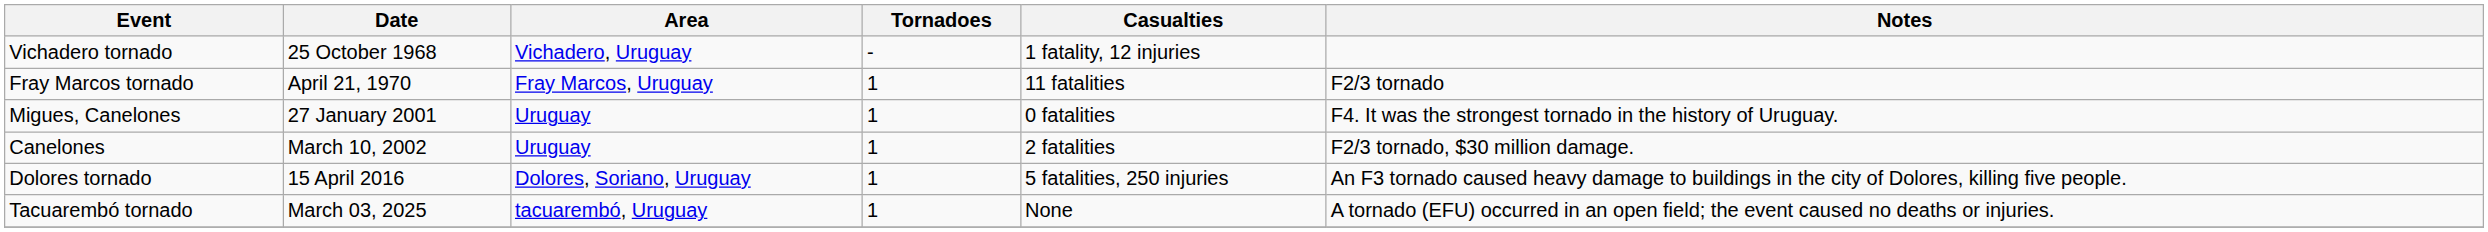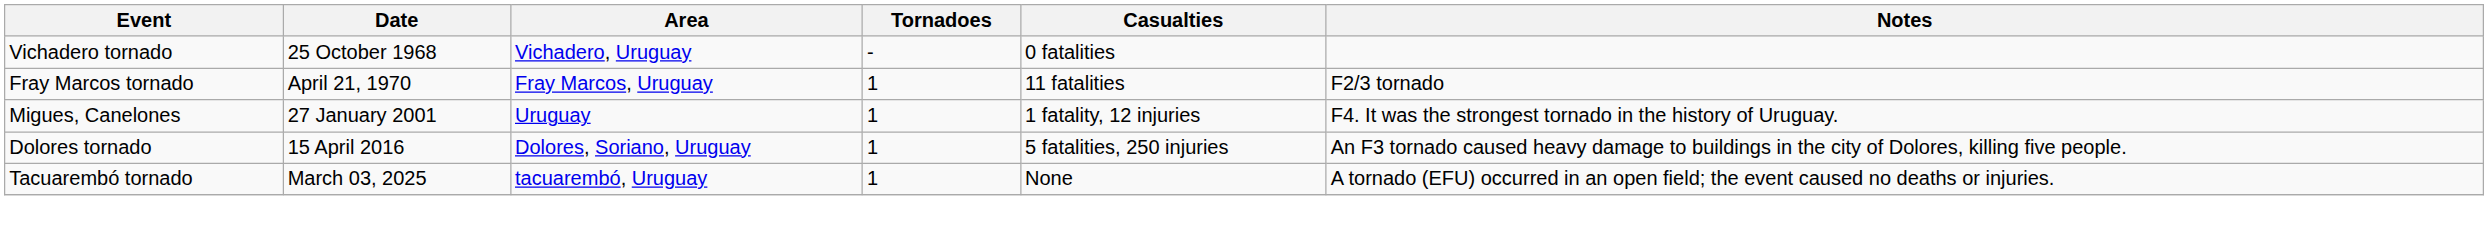 <table class="wikitable" style="width:100%;">
 <tr>
 <th>Event</th>
 <th>Date</th>
 <th>Area</th>
 <th>Tornadoes</th>
 <th>Casualties</th>
 <th>Notes</th>
 </tr>
 <tr>
 <td>Vichadero tornado</td>
 <td>25 October 1968</td>
 <td><a href='#'>Vichadero</a>, <a href='#'>Uruguay</a></td>
 <td>-</td>
-<td>1 fatality, 12 injuries</td>
+<td>0 fatalities</td>
 <td></td>
 </tr>
 <tr>
 <td>Fray Marcos tornado</td>
 <td>April 21, 1970</td>
 <td><a href='#'>Fray Marcos</a>, <a href='#'>Uruguay</a></td>
 <td>1</td>
 <td>11 fatalities</td>
 <td>F2/3 tornado</td>
 </tr>
 <tr>
 <td>Migues, Canelones</td>
 <td>27 January 2001</td>
 <td><a href='#'>Uruguay</a></td>
 <td>1</td>
-<td>0 fatalities</td>
+<td>1 fatality, 12 injuries</td>
 <td>F4. It was the strongest tornado in the history of Uruguay.</td>
-</tr>
-<tr>
-<td>Canelones</td>
-<td>March 10, 2002</td>
-<td><a href='#'>Uruguay</a></td>
-<td>1</td>
-<td>2 fatalities</td>
-<td>F2/3 tornado, $30 million damage.</td>
 </tr>
 <tr>
 <td>Dolores tornado</td>
 <td>15 April 2016</td>
 <td><a href='#'>Dolores</a>, <a href='#'>Soriano</a>, <a href='#'>Uruguay</a></td>
 <td>1</td>
 <td>5 fatalities, 250 injuries</td>
 <td>An F3 tornado caused heavy damage to buildings in the city of Dolores, killing five people.</td>
 </tr>
 <tr>
 <td>Tacuarembó tornado</td>
 <td>March  03, 2025</td>
 <td><a href='#'>tacuarembó</a>, <a href='#'>Uruguay</a></td>
 <td>1</td>
 <td>None</td>
 <td>A tornado (EFU) occurred in an open field; the event caused no deaths or injuries.</td>
 </tr>
 <tr>
 </tr>
 </table>
